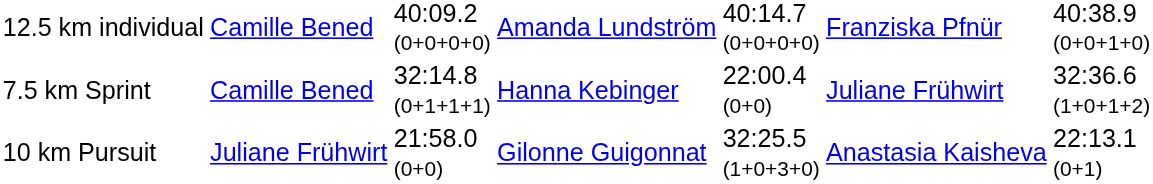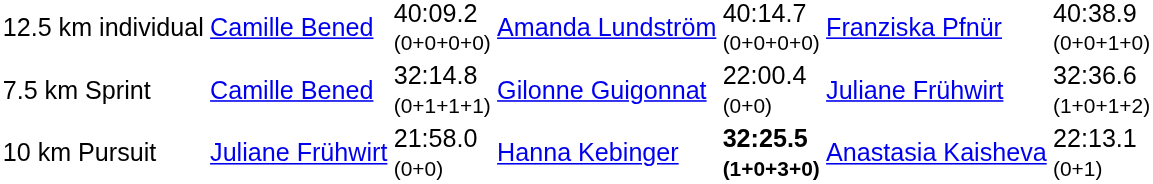 <table>
 <tr>
 <td>12.5 km individual<br><em></em></td>
 <td><a href='#'>Camille Bened</a><br><small></small></td>
 <td>40:09.2<br><small>(0+0+0+0)</small></td>
 <td><a href='#'>Amanda Lundström</a><br><small></small></td>
 <td>40:14.7<br><small>(0+0+0+0)</small></td>
 <td><a href='#'>Franziska Pfnür</a><br><small></small></td>
 <td>40:38.9<br><small>(0+0+1+0)</small></td>
 </tr>
 <tr>
 <td>7.5 km Sprint<br><em></em></td>
 <td><a href='#'>Camille Bened</a><br><small></small></td>
 <td>32:14.8<br><small>(0+1+1+1)</small></td>
-<td><a href='#'>Hanna Kebinger</a><br><small></small></td>
+<td><a href='#'>Gilonne Guigonnat</a><br><small></small></td>
 <td>22:00.4<br><small>(0+0)</small></td>
 <td><a href='#'>Juliane Frühwirt</a><br><small></small></td>
 <td>32:36.6<br><small>(1+0+1+2)</small></td>
 </tr>
 <tr>
 <td>10 km Pursuit<br><em></em></td>
 <td><a href='#'>Juliane Frühwirt</a><br><small></small></td>
 <td>21:58.0<br><small>(0+0)</small></td>
-<td><a href='#'>Gilonne Guigonnat</a><br><small></small></td>
-<td>32:25.5<br><small>(1+0+3+0)</small></td>
+<td><a href='#'>Hanna Kebinger</a><br><small></small></td>
+<td><strong>32:25.5<br><small>(1+0+3+0)</small></strong></td>
 <td><a href='#'>Anastasia Kaisheva</a><br><small></small></td>
 <td>22:13.1<br><small>(0+1)</small></td>
 </tr>
 </table>
